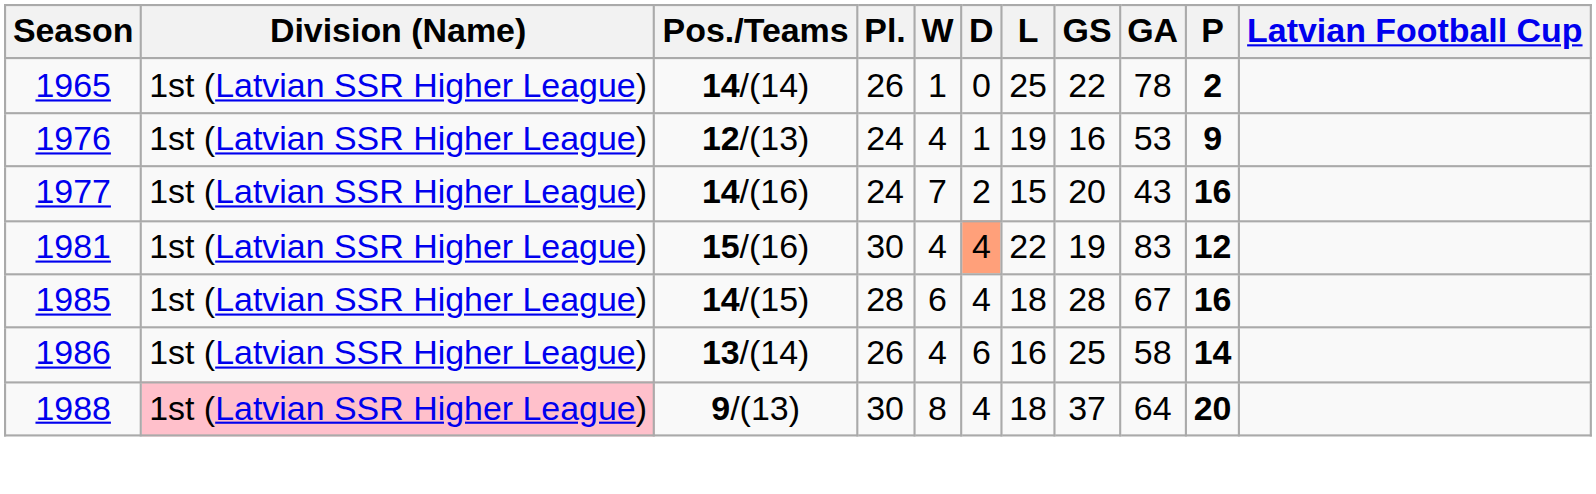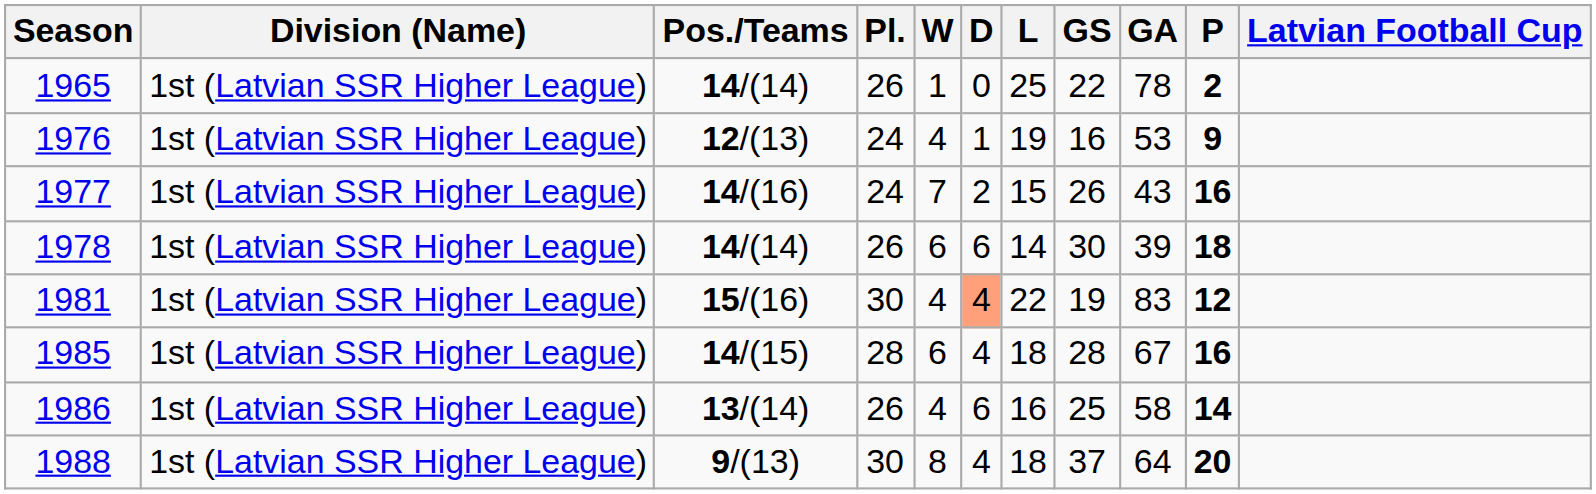 <table class="wikitable">
 <tr>
 <th>Season</th>
 <th>Division (Name)</th>
 <th>Pos./Teams</th>
 <th>Pl.</th>
 <th>W</th>
 <th>D</th>
 <th>L</th>
 <th>GS</th>
 <th>GA</th>
 <th>P</th>
 <th><a href='#'>Latvian Football Cup</a></th>
 </tr>
 <tr>
 <td align=center><a href='#'>1965</a></td>
 <td align=center>1st (<a href='#'>Latvian SSR Higher League</a>)</td>
 <td align=center bgcolor=><strong>14</strong>/(14)</td>
 <td align=center>26</td>
 <td align=center>1</td>
 <td align=center>0</td>
 <td align=center>25</td>
 <td align=center>22</td>
 <td align=center>78</td>
 <td align=center><strong>2</strong></td>
 <td align=center bgcolor=></td>
 </tr>
 <tr>
 <td align=center><a href='#'>1976</a></td>
 <td align=center>1st (<a href='#'>Latvian SSR Higher League</a>)</td>
 <td align=center bgcolor=><strong>12</strong>/(13)</td>
 <td align=center>24</td>
 <td align=center>4</td>
 <td align=center>1</td>
 <td align=center>19</td>
 <td align=center>16</td>
 <td align=center>53</td>
 <td align=center><strong>9</strong></td>
 <td align=center bgcolor=></td>
 </tr>
 <tr>
 <td align=center><a href='#'>1977</a></td>
 <td align=center>1st (<a href='#'>Latvian SSR Higher League</a>)</td>
 <td align=center bgcolor=><strong>14</strong>/(16)</td>
 <td align=center>24</td>
 <td align=center>7</td>
 <td align=center>2</td>
 <td align=center>15</td>
-<td align=center>20</td>
+<td align=center>26</td>
 <td align=center>43</td>
 <td align=center><strong>16</strong></td>
+<td align=center bgcolor=></td>
+</tr>
+<tr>
+<td align=center><a href='#'>1978</a></td>
+<td align=center>1st (<a href='#'>Latvian SSR Higher League</a>)</td>
+<td align=center bgcolor=><strong>14</strong>/(14)</td>
+<td align=center>26</td>
+<td align=center>6</td>
+<td align=center>6</td>
+<td align=center>14</td>
+<td align=center>30</td>
+<td align=center>39</td>
+<td align=center><strong>18</strong></td>
 <td align=center bgcolor=></td>
 </tr>
 <tr>
 <td align=center><a href='#'>1981</a></td>
 <td align=center>1st (<a href='#'>Latvian SSR Higher League</a>)</td>
 <td align=center bgcolor=><strong>15</strong>/(16)</td>
 <td align=center>30</td>
 <td align=center>4</td>
 <td align=center style="background: lightsalmon;">4</td>
 <td align=center>22</td>
 <td align=center>19</td>
 <td align=center>83</td>
 <td align=center><strong>12</strong></td>
 <td align=center bgcolor=></td>
 </tr>
 <tr>
 <td align=center><a href='#'>1985</a></td>
 <td align=center>1st (<a href='#'>Latvian SSR Higher League</a>)</td>
 <td align=center bgcolor=><strong>14</strong>/(15)</td>
 <td align=center>28</td>
 <td align=center>6</td>
 <td align=center>4</td>
 <td align=center>18</td>
 <td align=center>28</td>
 <td align=center>67</td>
 <td align=center><strong>16</strong></td>
 <td align=center bgcolor=></td>
 </tr>
 <tr>
 <td align=center><a href='#'>1986</a></td>
 <td align=center>1st (<a href='#'>Latvian SSR Higher League</a>)</td>
 <td align=center bgcolor=><strong>13</strong>/(14)</td>
 <td align=center>26</td>
 <td align=center>4</td>
 <td align=center>6</td>
 <td align=center>16</td>
 <td align=center>25</td>
 <td align=center>58</td>
 <td align=center><strong>14</strong></td>
 <td align=center bgcolor=></td>
 </tr>
 <tr>
 <td align=center><a href='#'>1988</a></td>
-<td align=center style="background: pink;">1st (<a href='#'>Latvian SSR Higher League</a>)</td>
+<td align=center>1st (<a href='#'>Latvian SSR Higher League</a>)</td>
 <td align=center bgcolor=><strong>9</strong>/(13)</td>
 <td align=center>30</td>
 <td align=center>8</td>
 <td align=center>4</td>
 <td align=center>18</td>
 <td align=center>37</td>
 <td align=center>64</td>
 <td align=center><strong>20</strong></td>
 <td align=center bgcolor=></td>
 </tr>
 </table>
